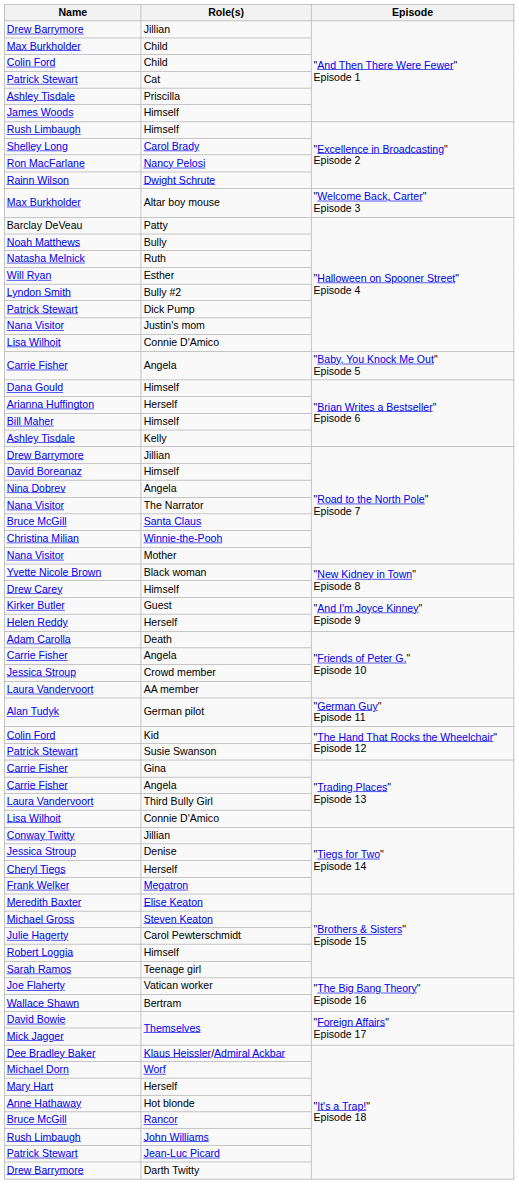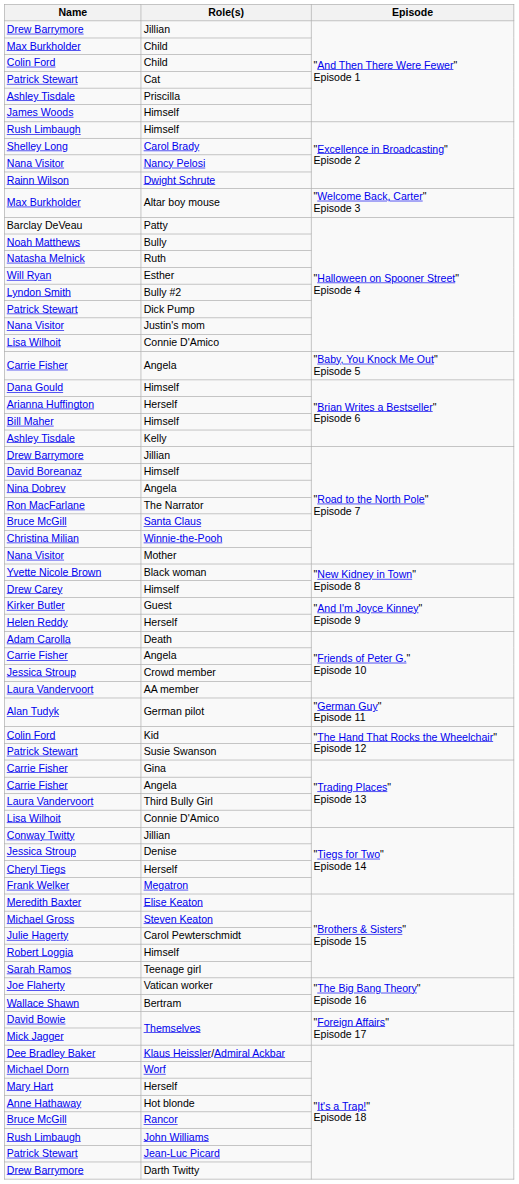 <table class="wikitable">
 <tr>
 <th scope="col" style="width: 200px;">Name</th>
 <th scope="col" style="width: 250px;">Role(s)</th>
 <th scope="col" style="width: 300px;">Episode</th>
 </tr>
 <tr>
 <td><a href='#'>Drew Barrymore</a></td>
 <td>Jillian</td>
 <td rowspan="6">"<a href='#'>And Then There Were Fewer</a>"<br>Episode 1</td>
 </tr>
 <tr>
 <td><a href='#'>Max Burkholder</a></td>
 <td>Child</td>
 </tr>
 <tr>
 <td><a href='#'>Colin Ford</a></td>
 <td>Child</td>
 </tr>
 <tr>
 <td><a href='#'>Patrick Stewart</a></td>
 <td>Cat</td>
 </tr>
 <tr>
 <td><a href='#'>Ashley Tisdale</a></td>
 <td>Priscilla</td>
 </tr>
 <tr>
 <td><a href='#'>James Woods</a></td>
 <td>Himself</td>
 </tr>
 <tr>
 <td><a href='#'>Rush Limbaugh</a></td>
 <td>Himself</td>
 <td rowspan="4">"<a href='#'>Excellence in Broadcasting</a>"<br>Episode 2</td>
 </tr>
 <tr>
 <td><a href='#'>Shelley Long</a></td>
 <td><a href='#'>Carol Brady</a></td>
 </tr>
 <tr>
-<td><a href='#'>Ron MacFarlane</a></td>
+<td><a href='#'>Nana Visitor</a></td>
 <td><a href='#'>Nancy Pelosi</a></td>
 </tr>
 <tr>
 <td><a href='#'>Rainn Wilson</a></td>
 <td><a href='#'>Dwight Schrute</a></td>
 </tr>
 <tr>
 <td><a href='#'>Max Burkholder</a></td>
 <td>Altar boy mouse</td>
 <td>"<a href='#'>Welcome Back, Carter</a>"<br>Episode 3</td>
 </tr>
 <tr>
 <td>Barclay DeVeau</td>
 <td>Patty</td>
 <td rowspan="8">"<a href='#'>Halloween on Spooner Street</a>"<br>Episode 4</td>
 </tr>
 <tr>
 <td><a href='#'>Noah Matthews</a></td>
 <td>Bully</td>
 </tr>
 <tr>
 <td><a href='#'>Natasha Melnick</a></td>
 <td>Ruth</td>
 </tr>
 <tr>
 <td><a href='#'>Will Ryan</a></td>
 <td>Esther</td>
 </tr>
 <tr>
 <td><a href='#'>Lyndon Smith</a></td>
 <td>Bully #2</td>
 </tr>
 <tr>
 <td><a href='#'>Patrick Stewart</a></td>
 <td>Dick Pump</td>
 </tr>
 <tr>
 <td><a href='#'>Nana Visitor</a></td>
 <td>Justin's mom</td>
 </tr>
 <tr>
 <td><a href='#'>Lisa Wilhoit</a></td>
 <td>Connie D'Amico</td>
 </tr>
 <tr>
 <td><a href='#'>Carrie Fisher</a></td>
 <td>Angela</td>
 <td>"<a href='#'>Baby, You Knock Me Out</a>"<br>Episode 5</td>
 </tr>
 <tr>
 <td><a href='#'>Dana Gould</a></td>
 <td>Himself</td>
 <td rowspan="4">"<a href='#'>Brian Writes a Bestseller</a>"<br>Episode 6</td>
 </tr>
 <tr>
 <td><a href='#'>Arianna Huffington</a></td>
 <td>Herself</td>
 </tr>
 <tr>
 <td><a href='#'>Bill Maher</a></td>
 <td>Himself</td>
 </tr>
 <tr>
 <td><a href='#'>Ashley Tisdale</a></td>
 <td>Kelly</td>
 </tr>
 <tr>
 <td><a href='#'>Drew Barrymore</a></td>
 <td>Jillian</td>
 <td rowspan="7">"<a href='#'>Road to the North Pole</a>"<br>Episode 7</td>
 </tr>
 <tr>
 <td><a href='#'>David Boreanaz</a></td>
 <td>Himself</td>
 </tr>
 <tr>
 <td><a href='#'>Nina Dobrev</a></td>
 <td>Angela</td>
 </tr>
 <tr>
-<td><a href='#'>Nana Visitor</a></td>
+<td><a href='#'>Ron MacFarlane</a></td>
 <td>The Narrator</td>
 </tr>
 <tr>
 <td><a href='#'>Bruce McGill</a></td>
 <td><a href='#'>Santa Claus</a></td>
 </tr>
 <tr>
 <td><a href='#'>Christina Milian</a></td>
 <td><a href='#'>Winnie-the-Pooh</a></td>
 </tr>
 <tr>
 <td><a href='#'>Nana Visitor</a></td>
 <td>Mother</td>
 </tr>
 <tr>
 <td><a href='#'>Yvette Nicole Brown</a></td>
 <td>Black woman</td>
 <td rowspan="2">"<a href='#'>New Kidney in Town</a>"<br>Episode 8</td>
 </tr>
 <tr>
 <td><a href='#'>Drew Carey</a></td>
 <td>Himself</td>
 </tr>
 <tr>
 <td><a href='#'>Kirker Butler</a></td>
 <td>Guest</td>
 <td rowspan="2">"<a href='#'>And I'm Joyce Kinney</a>"<br>Episode 9</td>
 </tr>
 <tr>
 <td><a href='#'>Helen Reddy</a></td>
 <td>Herself</td>
 </tr>
 <tr>
 <td><a href='#'>Adam Carolla</a></td>
 <td>Death</td>
 <td rowspan="4">"<a href='#'>Friends of Peter G.</a>"<br>Episode 10</td>
 </tr>
 <tr>
 <td><a href='#'>Carrie Fisher</a></td>
 <td>Angela</td>
 </tr>
 <tr>
 <td><a href='#'>Jessica Stroup</a></td>
 <td>Crowd member</td>
 </tr>
 <tr>
 <td><a href='#'>Laura Vandervoort</a></td>
 <td>AA member</td>
 </tr>
 <tr>
 <td><a href='#'>Alan Tudyk</a></td>
 <td>German pilot</td>
 <td>"<a href='#'>German Guy</a>"<br>Episode 11</td>
 </tr>
 <tr>
 <td><a href='#'>Colin Ford</a></td>
 <td>Kid</td>
 <td rowspan="2">"<a href='#'>The Hand That Rocks the Wheelchair</a>"<br>Episode 12</td>
 </tr>
 <tr>
 <td><a href='#'>Patrick Stewart</a></td>
 <td>Susie Swanson</td>
 </tr>
 <tr>
 <td><a href='#'>Carrie Fisher</a></td>
 <td>Gina</td>
 <td rowspan="4">"<a href='#'>Trading Places</a>"<br>Episode 13</td>
 </tr>
 <tr>
 <td><a href='#'>Carrie Fisher</a></td>
 <td>Angela</td>
 </tr>
 <tr>
 <td><a href='#'>Laura Vandervoort</a></td>
 <td>Third Bully Girl</td>
 </tr>
 <tr>
 <td><a href='#'>Lisa Wilhoit</a></td>
 <td>Connie D'Amico</td>
 </tr>
 <tr>
 <td><a href='#'>Conway Twitty</a></td>
 <td>Jillian</td>
 <td rowspan="4">"<a href='#'>Tiegs for Two</a>"<br>Episode 14</td>
 </tr>
 <tr>
 <td><a href='#'>Jessica Stroup</a></td>
 <td>Denise</td>
 </tr>
 <tr>
 <td><a href='#'>Cheryl Tiegs</a></td>
 <td>Herself</td>
 </tr>
 <tr>
 <td><a href='#'>Frank Welker</a></td>
 <td><a href='#'>Megatron</a></td>
 </tr>
 <tr>
 <td><a href='#'>Meredith Baxter</a></td>
 <td><a href='#'>Elise Keaton</a></td>
 <td rowspan="5">"<a href='#'>Brothers & Sisters</a>"<br>Episode 15</td>
 </tr>
 <tr>
 <td><a href='#'>Michael Gross</a></td>
 <td><a href='#'>Steven Keaton</a></td>
 </tr>
 <tr>
 <td><a href='#'>Julie Hagerty</a></td>
 <td>Carol Pewterschmidt</td>
 </tr>
 <tr>
 <td><a href='#'>Robert Loggia</a></td>
 <td>Himself</td>
 </tr>
 <tr>
 <td><a href='#'>Sarah Ramos</a></td>
 <td>Teenage girl</td>
 </tr>
 <tr>
 <td><a href='#'>Joe Flaherty</a></td>
 <td>Vatican worker</td>
 <td rowspan="2">"<a href='#'>The Big Bang Theory</a>"<br>Episode 16</td>
 </tr>
 <tr>
 <td><a href='#'>Wallace Shawn</a></td>
 <td>Bertram</td>
 </tr>
 <tr>
 <td><a href='#'>David Bowie</a></td>
 <td rowspan="2"><a href='#'>Themselves</a></td>
 <td rowspan="2">"<a href='#'>Foreign Affairs</a>"<br>Episode 17</td>
 </tr>
 <tr>
 <td><a href='#'>Mick Jagger</a></td>
 </tr>
 <tr>
 <td><a href='#'>Dee Bradley Baker</a></td>
 <td><a href='#'>Klaus Heissler</a>/<a href='#'>Admiral Ackbar</a></td>
 <td rowspan="8">"<a href='#'>It's a Trap!</a>"<br>Episode 18</td>
 </tr>
 <tr>
 <td><a href='#'>Michael Dorn</a></td>
 <td><a href='#'>Worf</a></td>
 </tr>
 <tr>
 <td><a href='#'>Mary Hart</a></td>
 <td>Herself</td>
 </tr>
 <tr>
 <td><a href='#'>Anne Hathaway</a></td>
 <td>Hot blonde</td>
 </tr>
 <tr>
 <td><a href='#'>Bruce McGill</a></td>
 <td><a href='#'>Rancor</a></td>
 </tr>
 <tr>
 <td><a href='#'>Rush Limbaugh</a></td>
 <td><a href='#'>John Williams</a></td>
 </tr>
 <tr>
 <td><a href='#'>Patrick Stewart</a></td>
 <td><a href='#'>Jean-Luc Picard</a></td>
 </tr>
 <tr>
 <td><a href='#'>Drew Barrymore</a></td>
 <td>Darth Twitty</td>
 </tr>
 </table>
